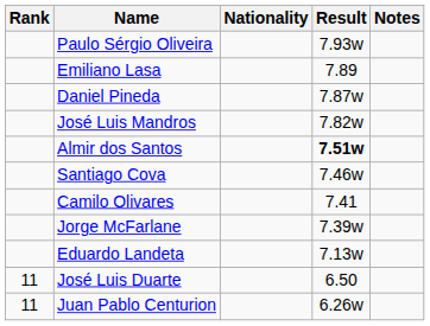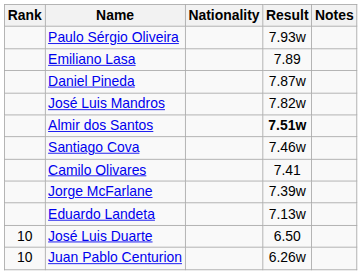 <table class="wikitable sortable" style="text-align:center;font-size=95%">
 <tr>
 <th>Rank</th>
 <th>Name</th>
 <th>Nationality</th>
 <th>Result</th>
 <th>Notes</th>
 </tr>
 <tr>
 <td></td>
 <td align=left><a href='#'>Paulo Sérgio Oliveira</a></td>
 <td align=left></td>
 <td>7.93w</td>
 <td></td>
 </tr>
 <tr>
 <td></td>
 <td align=left><a href='#'>Emiliano Lasa</a></td>
 <td align=left></td>
 <td>7.89</td>
 <td></td>
 </tr>
 <tr>
 <td></td>
 <td align=left><a href='#'>Daniel Pineda</a></td>
 <td align=left></td>
 <td>7.87w</td>
 <td></td>
 </tr>
 <tr>
 <td></td>
 <td align=left><a href='#'>José Luis Mandros</a></td>
 <td align=left></td>
 <td>7.82w</td>
 <td></td>
 </tr>
 <tr>
 <td></td>
 <td align=left><a href='#'>Almir dos Santos</a></td>
 <td align=left></td>
 <td><strong>7.51w</strong></td>
 <td></td>
 </tr>
 <tr>
 <td></td>
 <td align=left><a href='#'>Santiago Cova</a></td>
 <td align=left></td>
 <td>7.46w</td>
 <td></td>
 </tr>
 <tr>
 <td></td>
 <td align=left><a href='#'>Camilo Olivares</a></td>
 <td align=left></td>
 <td>7.41</td>
 <td></td>
 </tr>
 <tr>
 <td></td>
 <td align=left><a href='#'>Jorge McFarlane</a></td>
 <td align=left></td>
 <td>7.39w</td>
 <td></td>
 </tr>
 <tr>
 <td></td>
 <td align=left><a href='#'>Eduardo Landeta</a></td>
 <td align=left></td>
 <td>7.13w</td>
 <td></td>
 </tr>
 <tr>
-<td>11</td>
+<td>10</td>
 <td align=left><a href='#'>José Luis Duarte</a></td>
 <td align=left></td>
 <td>6.50</td>
 <td></td>
 </tr>
 <tr>
-<td>11</td>
+<td>10</td>
 <td align=left><a href='#'>Juan Pablo Centurion</a></td>
 <td align=left></td>
 <td>6.26w</td>
 <td></td>
 </tr>
 </table>
